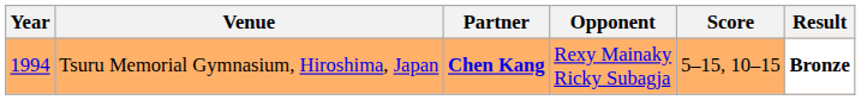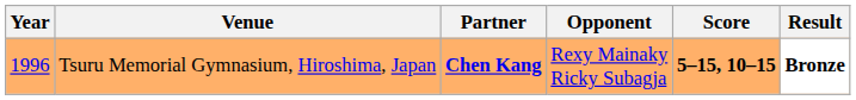 <table class="sortable wikitable" style="font-size: 90%;">
 <tr>
 <th>Year</th>
 <th>Venue</th>
 <th>Partner</th>
 <th>Opponent</th>
 <th>Score</th>
 <th>Result</th>
 </tr>
 <tr style="background:#FFB069">
-<td align="center"><a href='#'>1994</a></td>
+<td align="center"><a href='#'>1996</a></td>
 <td align="left">Tsuru Memorial Gymnasium, <a href='#'>Hiroshima</a>, <a href='#'>Japan</a></td>
 <td align="left"><strong> <a href='#'>Chen Kang</a></strong></td>
 <td align="left"> <a href='#'>Rexy Mainaky</a> <br> <a href='#'>Ricky Subagja</a></td>
-<td align="left">5–15, 10–15</td>
+<td align="left"><strong>5–15, 10–15</strong></td>
 <td style="text-align:left; background:white"> <strong>Bronze</strong></td>
 </tr>
 </table>
